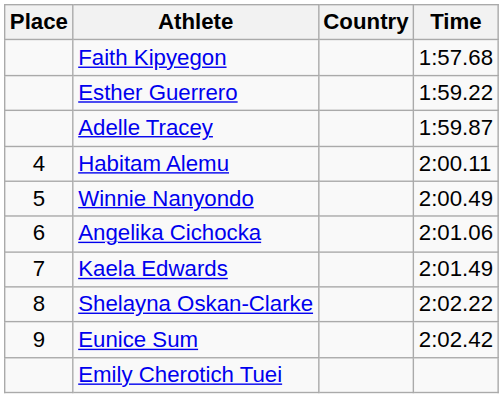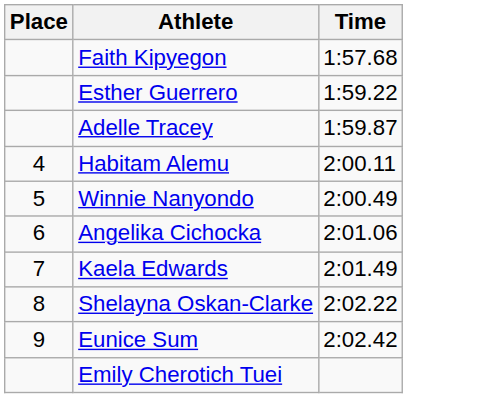 <table class="wikitable mw-datatable sortable">
 <tr>
 <th>Place</th>
 <th>Athlete</th>
-<th>Country</th>
 <th>Time</th>
 </tr>
 <tr>
 <td align=center></td>
 <td><a href='#'>Faith Kipyegon</a></td>
-<td></td>
 <td>1:57.68  </td>
 </tr>
 <tr>
 <td align=center></td>
 <td><a href='#'>Esther Guerrero</a></td>
-<td></td>
 <td>1:59.22 </td>
 </tr>
 <tr>
 <td align=center></td>
 <td><a href='#'>Adelle Tracey</a></td>
-<td></td>
 <td>1:59.87</td>
 </tr>
 <tr>
 <td align=center>4</td>
 <td><a href='#'>Habitam Alemu</a></td>
-<td></td>
 <td>2:00.11</td>
 </tr>
 <tr>
 <td align=center>5</td>
 <td><a href='#'>Winnie Nanyondo</a></td>
-<td></td>
 <td>2:00.49</td>
 </tr>
 <tr>
 <td align=center>6</td>
 <td><a href='#'>Angelika Cichocka</a></td>
-<td></td>
 <td>2:01.06</td>
 </tr>
 <tr>
 <td align=center>7</td>
 <td><a href='#'>Kaela Edwards</a></td>
-<td></td>
 <td>2:01.49</td>
 </tr>
 <tr>
 <td align=center>8</td>
 <td><a href='#'>Shelayna Oskan-Clarke</a></td>
-<td></td>
 <td>2:02.22</td>
 </tr>
 <tr>
 <td align=center>9</td>
 <td><a href='#'>Eunice Sum</a></td>
-<td></td>
 <td>2:02.42</td>
 </tr>
 <tr>
 <td align=center></td>
 <td><a href='#'>Emily Cherotich Tuei</a></td>
 <td></td>
-<td></td>
 </tr>
 </table>
